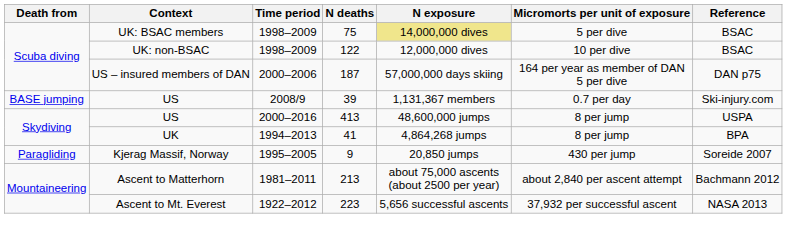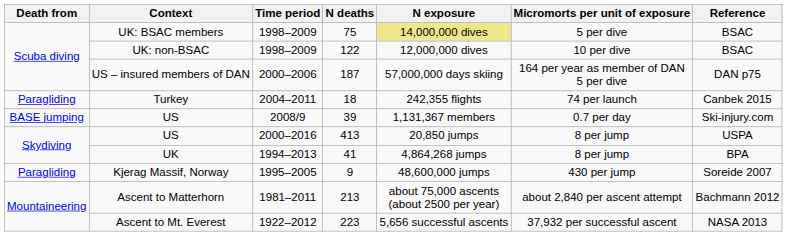 <table class="wikitable" style="text-align: center">
 <tr>
 <th>Death from</th>
 <th>Context</th>
 <th>Time period</th>
 <th>N deaths</th>
 <th>N exposure</th>
 <th>Micromorts per unit of exposure</th>
 <th>Reference</th>
 </tr>
 <tr>
 <td rowspan="3"><a href='#'>Scuba diving</a></td>
 <td>UK: BSAC members</td>
 <td>1998–2009</td>
 <td>75</td>
 <td style="background: khaki;">14,000,000 dives</td>
 <td>5 per dive</td>
 <td>BSAC</td>
 </tr>
 <tr>
 <td>UK: non-BSAC</td>
 <td>1998–2009</td>
 <td>122</td>
 <td>12,000,000 dives</td>
 <td>10 per dive</td>
 <td>BSAC</td>
 </tr>
 <tr>
 <td>US – insured members of DAN</td>
 <td>2000–2006</td>
 <td>187</td>
 <td>57,000,000 days skiing</td>
 <td>164 per year as member of DAN <br> 5 per dive</td>
 <td>DAN p75</td>
 </tr>
 <tr>
+<td><a href='#'>Paragliding</a></td>
+<td>Turkey</td>
+<td>2004–2011</td>
+<td>18</td>
+<td>242,355 flights</td>
+<td>74 per launch</td>
+<td>Canbek 2015</td>
+</tr>
+<tr>
 <td><a href='#'>BASE jumping</a></td>
 <td>US</td>
 <td>2008/9</td>
 <td>39</td>
 <td>1,131,367 members</td>
 <td>0.7 per day</td>
 <td>Ski-injury.com</td>
 </tr>
 <tr>
 <td rowspan="2"><a href='#'>Skydiving</a></td>
 <td>US</td>
 <td>2000–2016</td>
 <td>413</td>
-<td>48,600,000 jumps</td>
+<td>20,850 jumps</td>
 <td>8 per jump</td>
 <td>USPA</td>
 </tr>
 <tr>
 <td>UK</td>
 <td>1994–2013</td>
 <td>41</td>
 <td>4,864,268 jumps</td>
 <td>8 per jump</td>
 <td>BPA</td>
 </tr>
 <tr>
 <td><a href='#'>Paragliding</a></td>
 <td>Kjerag Massif, Norway</td>
 <td>1995–2005</td>
 <td>9</td>
-<td>20,850 jumps</td>
+<td>48,600,000 jumps</td>
 <td>430 per jump</td>
 <td>Soreide 2007</td>
 </tr>
 <tr>
 <td rowspan="2"><a href='#'>Mountaineering</a></td>
 <td>Ascent to Matterhorn</td>
 <td>1981–2011</td>
 <td>213</td>
 <td>about 75,000 ascents<br>(about 2500 per year)</td>
 <td>about 2,840 per ascent attempt</td>
 <td>Bachmann 2012</td>
 </tr>
 <tr>
 <td>Ascent to Mt. Everest</td>
 <td>1922–2012</td>
 <td>223</td>
 <td>5,656 successful ascents</td>
 <td>37,932 per successful ascent</td>
 <td>NASA 2013</td>
 </tr>
 </table>
